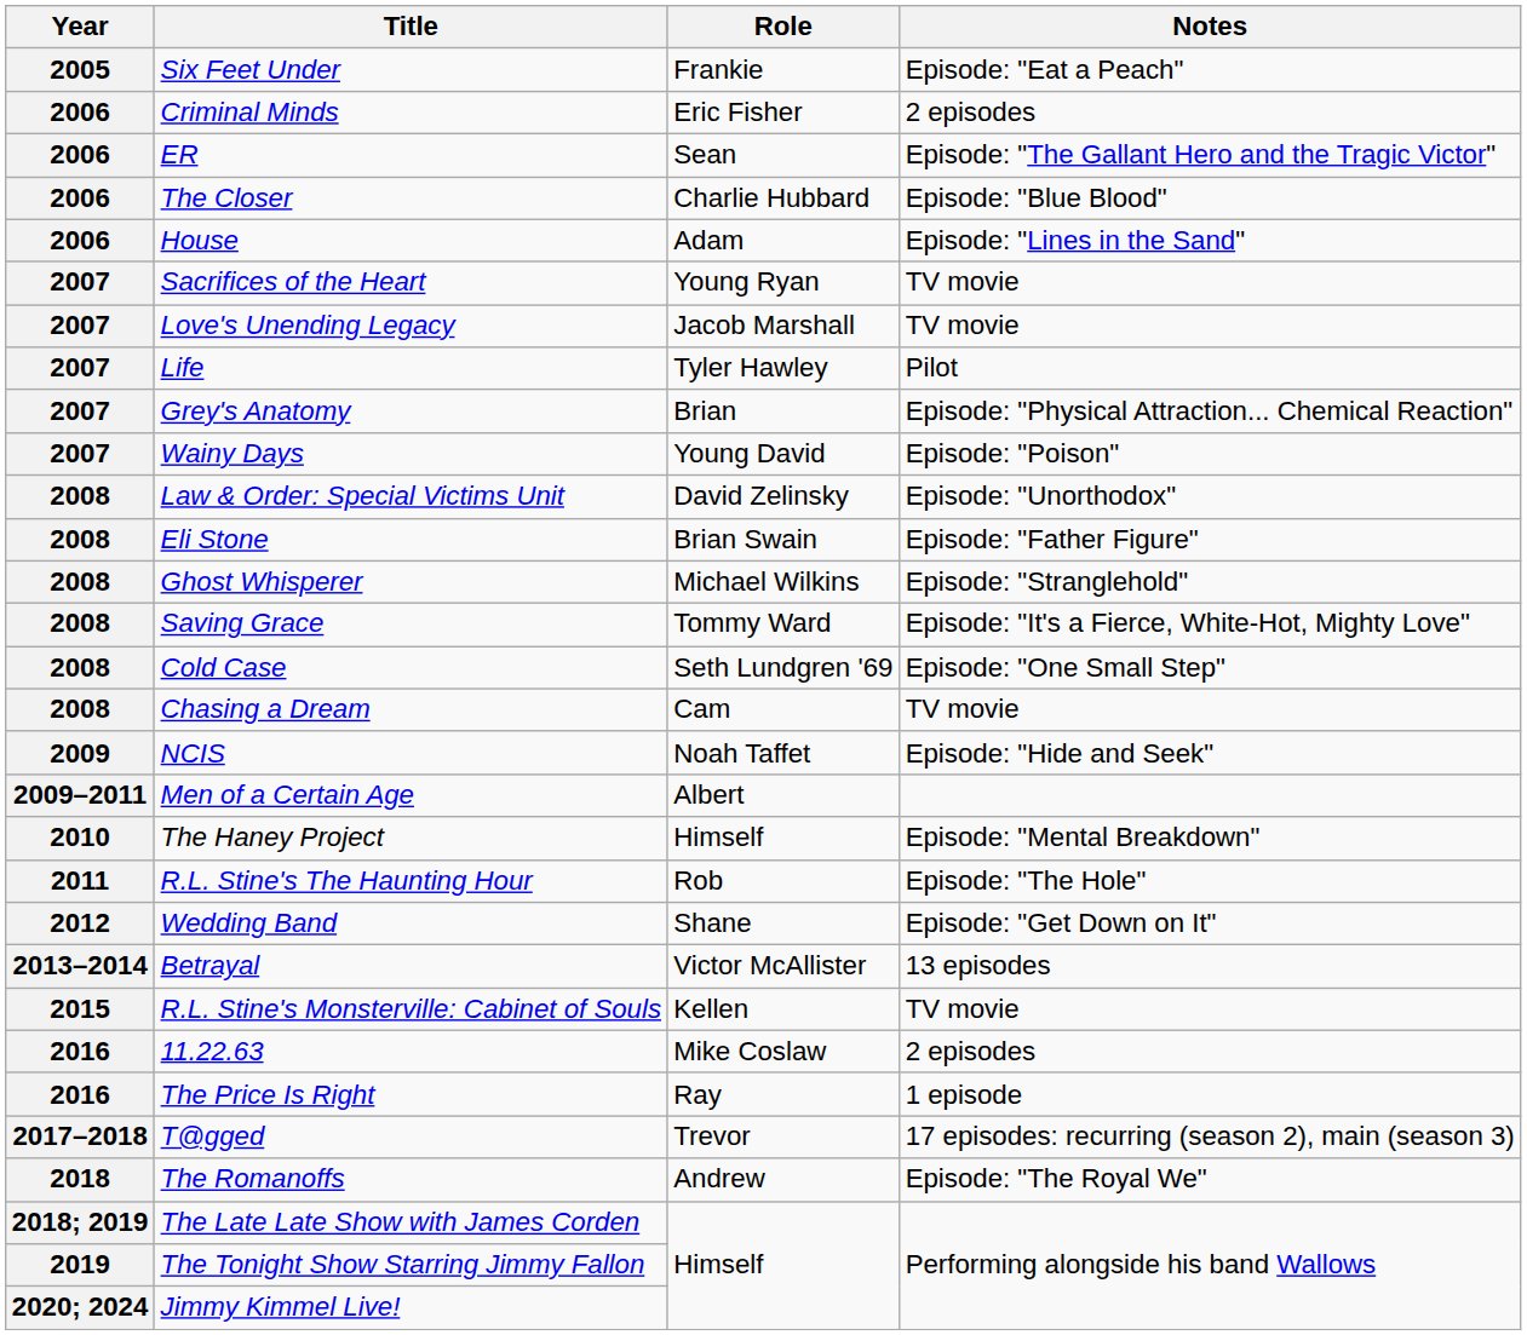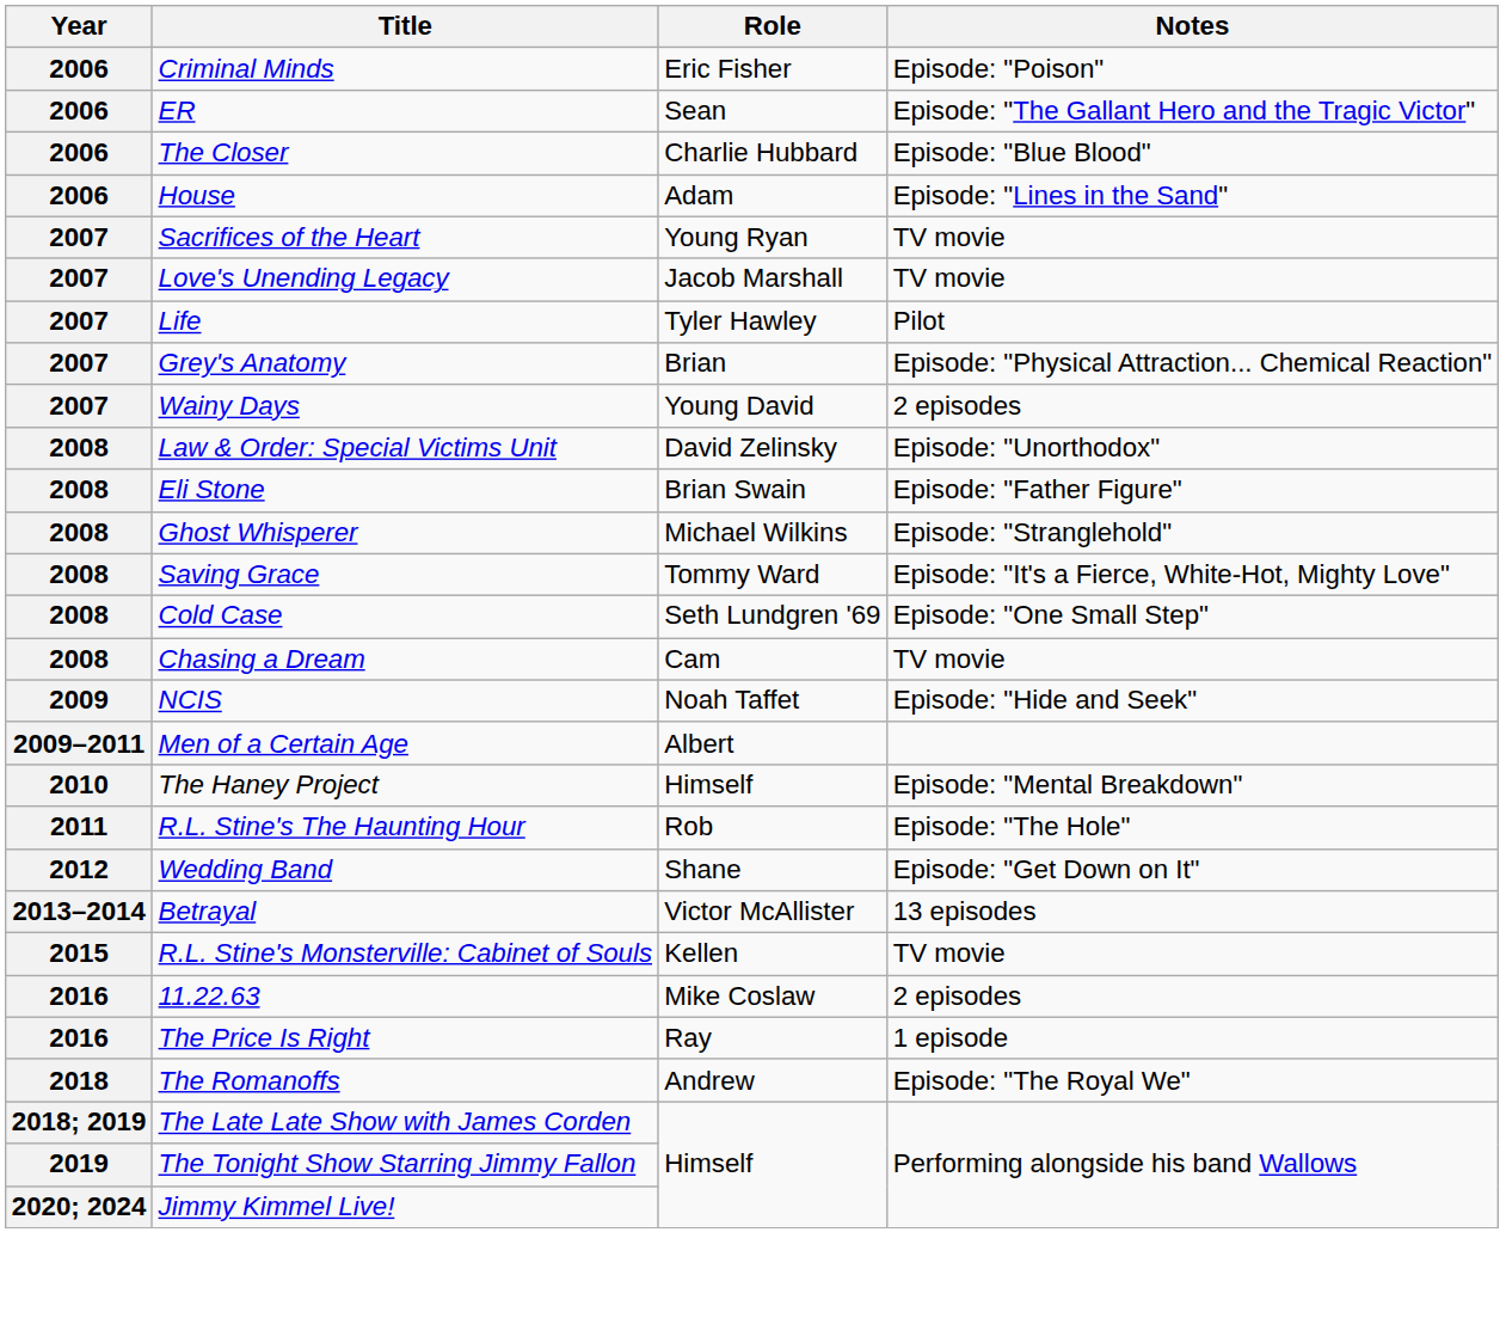 <table class="wikitable sortable plainrowheaders">
 <tr>
 <th>Year</th>
 <th>Title</th>
 <th>Role</th>
 <th class="unsortable">Notes</th>
 </tr>
 <tr>
-<th scope="row">2005</th>
-<td><em><a href='#'>Six Feet Under</a></em></td>
-<td>Frankie</td>
-<td>Episode: "Eat a Peach"</td>
-</tr>
-<tr>
 <th scope="row">2006</th>
 <td><em><a href='#'>Criminal Minds</a></em></td>
 <td>Eric Fisher</td>
-<td>2 episodes</td>
+<td>Episode: "Poison"</td>
 </tr>
 <tr>
 <th scope="row">2006</th>
 <td><em><a href='#'>ER</a></em></td>
 <td>Sean</td>
 <td>Episode: "<a href='#'>The Gallant Hero and the Tragic Victor</a>"</td>
 </tr>
 <tr>
 <th scope="row">2006</th>
 <td><em><a href='#'>The Closer</a></em></td>
 <td>Charlie Hubbard</td>
 <td>Episode: "Blue Blood"</td>
 </tr>
 <tr>
 <th scope="row">2006</th>
 <td><em><a href='#'>House</a></em></td>
 <td>Adam</td>
 <td>Episode: "<a href='#'>Lines in the Sand</a>"</td>
 </tr>
 <tr>
 <th scope="row">2007</th>
 <td><em><a href='#'>Sacrifices of the Heart</a></em></td>
 <td>Young Ryan</td>
 <td>TV movie</td>
 </tr>
 <tr>
 <th scope="row">2007</th>
 <td><em><a href='#'>Love's Unending Legacy</a></em></td>
 <td>Jacob Marshall</td>
 <td>TV movie</td>
 </tr>
 <tr>
 <th scope="row">2007</th>
 <td><em><a href='#'>Life</a></em></td>
 <td>Tyler Hawley</td>
 <td>Pilot</td>
 </tr>
 <tr>
 <th scope="row">2007</th>
 <td><em><a href='#'>Grey's Anatomy</a></em></td>
 <td>Brian</td>
 <td>Episode: "Physical Attraction... Chemical Reaction"</td>
 </tr>
 <tr>
 <th scope="row">2007</th>
 <td><em><a href='#'>Wainy Days</a></em></td>
 <td>Young David</td>
-<td>Episode: "Poison"</td>
+<td>2 episodes</td>
 </tr>
 <tr>
 <th scope="row">2008</th>
 <td><em><a href='#'>Law & Order: Special Victims Unit</a></em></td>
 <td>David Zelinsky</td>
 <td>Episode: "Unorthodox"</td>
 </tr>
 <tr>
 <th scope="row">2008</th>
 <td><em><a href='#'>Eli Stone</a></em></td>
 <td>Brian Swain</td>
 <td>Episode: "Father Figure"</td>
 </tr>
 <tr>
 <th scope="row">2008</th>
 <td><em><a href='#'>Ghost Whisperer</a></em></td>
 <td>Michael Wilkins</td>
 <td>Episode: "Stranglehold"</td>
 </tr>
 <tr>
 <th scope="row">2008</th>
 <td><em><a href='#'>Saving Grace</a></em></td>
 <td>Tommy Ward</td>
 <td>Episode: "It's a Fierce, White-Hot, Mighty Love"</td>
 </tr>
 <tr>
 <th scope="row">2008</th>
 <td><em><a href='#'>Cold Case</a></em></td>
 <td>Seth Lundgren '69</td>
 <td>Episode: "One Small Step"</td>
 </tr>
 <tr>
 <th scope="row">2008</th>
 <td><em><a href='#'>Chasing a Dream</a></em></td>
 <td>Cam</td>
 <td>TV movie</td>
 </tr>
 <tr>
 <th scope="row">2009</th>
 <td><em><a href='#'>NCIS</a></em></td>
 <td>Noah Taffet</td>
 <td>Episode: "Hide and Seek"</td>
 </tr>
 <tr>
 <th scope="row">2009–2011</th>
 <td><em><a href='#'>Men of a Certain Age</a></em></td>
 <td>Albert</td>
 <td></td>
 </tr>
 <tr>
 <th scope="row">2010</th>
 <td><em>The Haney Project</em></td>
 <td>Himself</td>
 <td>Episode: "Mental Breakdown"</td>
 </tr>
 <tr>
 <th scope="row">2011</th>
 <td><em><a href='#'>R.L. Stine's The Haunting Hour</a></em></td>
 <td>Rob</td>
 <td>Episode: "The Hole"</td>
 </tr>
 <tr>
 <th scope="row">2012</th>
 <td><em><a href='#'>Wedding Band</a></em></td>
 <td>Shane</td>
 <td>Episode: "Get Down on It"</td>
 </tr>
 <tr>
 <th scope="row">2013–2014</th>
 <td><em><a href='#'>Betrayal</a></em></td>
 <td>Victor McAllister</td>
 <td>13 episodes</td>
 </tr>
 <tr>
 <th scope="row">2015</th>
 <td><em><a href='#'>R.L. Stine's Monsterville: Cabinet of Souls</a></em></td>
 <td>Kellen</td>
 <td>TV movie</td>
 </tr>
 <tr>
 <th scope="row">2016</th>
 <td><em><a href='#'>11.22.63</a></em></td>
 <td>Mike Coslaw</td>
 <td>2 episodes</td>
 </tr>
 <tr>
 <th scope="row">2016</th>
 <td><em><a href='#'>The Price Is Right</a></em></td>
 <td>Ray</td>
 <td>1 episode</td>
 </tr>
 <tr>
-<th scope="row">2017–2018</th>
-<td><em><a href='#'>T@gged</a></em></td>
-<td>Trevor</td>
-<td>17 episodes: recurring (season 2), main (season 3)</td>
-</tr>
-<tr>
 <th scope="row">2018</th>
 <td><em><a href='#'>The Romanoffs</a></em></td>
 <td>Andrew</td>
 <td>Episode: "The Royal We"</td>
 </tr>
 <tr>
 <th scope="row">2018; 2019</th>
 <td><em><a href='#'>The Late Late Show with James Corden</a></em></td>
 <td rowspan="3">Himself</td>
 <td rowspan="3">Performing alongside his band <a href='#'>Wallows</a></td>
 </tr>
 <tr>
 <th scope="row">2019</th>
 <td><em><a href='#'>The Tonight Show Starring Jimmy Fallon</a></em></td>
 </tr>
 <tr>
 <th scope="row">2020; 2024</th>
 <td><em><a href='#'>Jimmy Kimmel Live!</a></em></td>
 </tr>
 </table>
